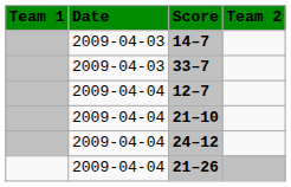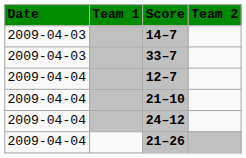 <table class="wikitable" style="margin:0.5em auto; font-size:95%">
 <tr bgcolor="#008B00">
+<td><strong>Date</strong></td>
 <td><strong>Team 1</strong></td>
-<td><strong>Date</strong></td>
 <td><strong>Score</strong></td>
 <td><strong>Team 2</strong></td>
 </tr>
 <tr>
+<td>2009-04-03</td>
 <td bgcolor="silver"><strong></strong></td>
-<td>2009-04-03</td>
 <td bgcolor="silver"><strong>14–7</strong></td>
 <td></td>
 </tr>
 <tr>
+<td>2009-04-03</td>
 <td bgcolor="silver"><strong></strong></td>
-<td>2009-04-03</td>
 <td bgcolor="silver"><strong>33–7</strong></td>
 <td></td>
 </tr>
 <tr>
+<td>2009-04-04</td>
 <td bgcolor="silver"><strong></strong></td>
-<td>2009-04-04</td>
 <td bgcolor="silver"><strong>12–7</strong></td>
 <td></td>
 </tr>
 <tr>
+<td>2009-04-04</td>
 <td bgcolor="silver"><strong></strong></td>
-<td>2009-04-04</td>
 <td bgcolor="silver"><strong>21–10</strong></td>
 <td></td>
 </tr>
 <tr>
+<td>2009-04-04</td>
 <td bgcolor="silver"><strong></strong></td>
-<td>2009-04-04</td>
 <td bgcolor="silver"><strong>24–12</strong></td>
 <td></td>
 </tr>
 <tr>
+<td>2009-04-04</td>
 <td></td>
-<td>2009-04-04</td>
 <td bgcolor="silver"><strong>21–26</strong></td>
 <td bgcolor="silver"><strong></strong></td>
 </tr>
 </table>
